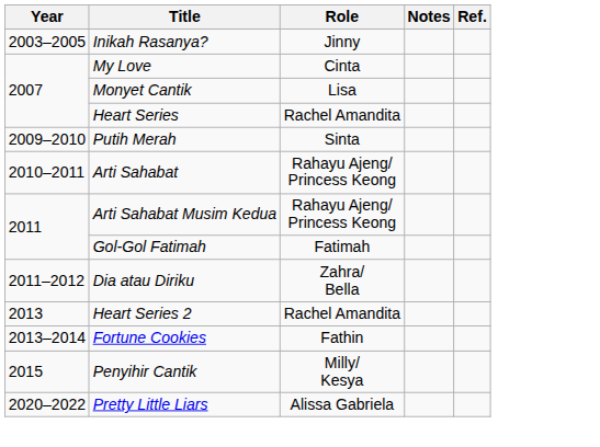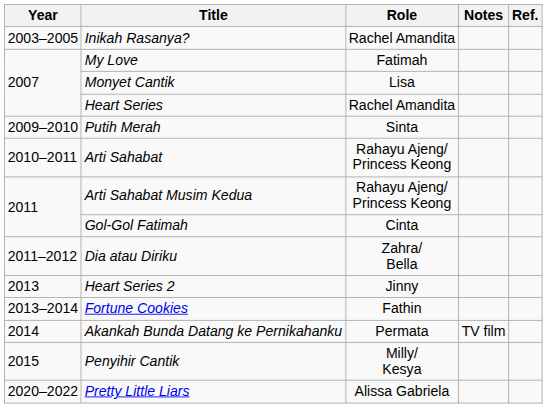 <table class="wikitable sortable">
 <tr>
 <th>Year</th>
 <th>Title</th>
 <th>Role</th>
 <th class="unsortable">Notes</th>
 <th class="unsortable">Ref.</th>
 </tr>
 <tr>
 <td>2003–2005</td>
 <td><em>Inikah Rasanya?</em></td>
-<td align="center">Jinny</td>
+<td align="center">Rachel Amandita</td>
 <td></td>
 <td align="center"></td>
 </tr>
 <tr>
 <td rowspan=3>2007</td>
 <td><em>My Love</em></td>
-<td align="center">Cinta</td>
+<td align="center">Fatimah</td>
 <td></td>
 <td align="center"></td>
 </tr>
 <tr>
 <td><em>Monyet Cantik</em></td>
 <td align="center">Lisa</td>
 <td></td>
 <td align="center"></td>
 </tr>
 <tr>
 <td><em>Heart Series</em></td>
 <td align="center">Rachel Amandita</td>
 <td></td>
 <td align="center"></td>
 </tr>
 <tr>
 <td>2009–2010</td>
 <td><em>Putih Merah</em></td>
 <td align="center">Sinta</td>
 <td></td>
 <td align="center"></td>
 </tr>
 <tr>
 <td>2010–2011</td>
 <td><em>Arti Sahabat</em></td>
 <td align="center">Rahayu Ajeng/<br>Princess Keong</td>
 <td></td>
 <td align="center"></td>
 </tr>
 <tr>
 <td rowspan=2>2011</td>
 <td><em>Arti Sahabat Musim Kedua</em></td>
 <td align="center">Rahayu Ajeng/<br>Princess Keong</td>
 <td></td>
 <td align="center"></td>
 </tr>
 <tr>
 <td><em>Gol-Gol Fatimah</em></td>
-<td align="center">Fatimah</td>
+<td align="center">Cinta</td>
 <td></td>
 <td align="center"></td>
 </tr>
 <tr>
 <td>2011–2012</td>
 <td><em>Dia atau Diriku</em></td>
 <td align="center">Zahra/<br>Bella</td>
 <td></td>
 <td align="center"></td>
 </tr>
 <tr>
 <td>2013</td>
 <td><em>Heart Series 2</em></td>
-<td align="center">Rachel Amandita</td>
+<td align="center">Jinny</td>
 <td></td>
 <td align="center"></td>
 </tr>
 <tr>
 <td>2013–2014</td>
 <td><em><a href='#'>Fortune Cookies</a></em></td>
 <td align="center">Fathin</td>
 <td></td>
+<td align="center"></td>
+</tr>
+<tr>
+<td>2014</td>
+<td><em>Akankah Bunda Datang ke Pernikahanku</em></td>
+<td align="center">Permata</td>
+<td>TV film</td>
 <td align="center"></td>
 </tr>
 <tr>
 <td>2015</td>
 <td><em>Penyihir Cantik</em></td>
 <td align="center">Milly/<br>Kesya</td>
 <td></td>
 <td align="center"></td>
 </tr>
 <tr>
 <td>2020–2022</td>
 <td><em><a href='#'>Pretty Little Liars</a></em></td>
 <td align="center">Alissa Gabriela</td>
 <td></td>
 <td></td>
 </tr>
 </table>
